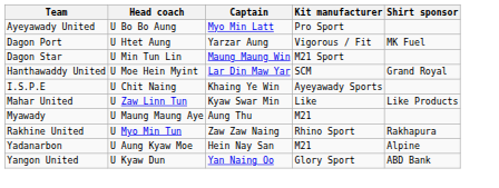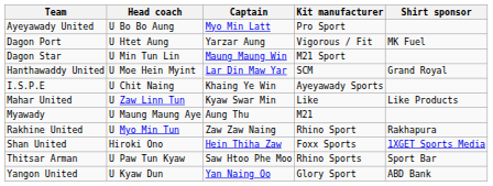 <table class="wikitable sortable" style="text-align: left;">
 <tr>
 <th>Team</th>
 <th>Head coach</th>
 <th>Captain</th>
 <th>Kit manufacturer</th>
 <th>Shirt sponsor</th>
 </tr>
 <tr>
 <td>Ayeyawady United</td>
 <td> U Bo Bo Aung</td>
 <td> <a href='#'>Myo Min Latt</a></td>
 <td> Pro Sport</td>
 <td></td>
 </tr>
 <tr>
 <td>Dagon Port</td>
 <td> U Htet Aung</td>
 <td> Yarzar Aung</td>
 <td> Vigorous /  Fit</td>
 <td> MK Fuel</td>
 </tr>
 <tr>
 <td>Dagon Star</td>
 <td> U Min Tun Lin</td>
 <td> <a href='#'>Maung Maung Win</a></td>
 <td> M21 Sport</td>
 <td></td>
 </tr>
 <tr>
 <td>Hanthawaddy United</td>
 <td> U Moe Hein Myint</td>
 <td> <a href='#'>Lar Din Maw Yar</a></td>
 <td> SCM</td>
 <td> Grand Royal</td>
 </tr>
 <tr>
 <td>I.S.P.E</td>
 <td> U Chit Naing</td>
 <td> Khaing Ye Win</td>
 <td> Ayeyawady Sports</td>
 <td></td>
 </tr>
 <tr>
 <td>Mahar United</td>
 <td> U <a href='#'>Zaw Linn Tun</a></td>
 <td> Kyaw Swar Min</td>
 <td> Like</td>
 <td> Like Products</td>
 </tr>
 <tr>
 <td>Myawady</td>
 <td> U Maung Maung Aye</td>
 <td> Aung Thu</td>
 <td> M21</td>
 <td></td>
 </tr>
 <tr>
 <td>Rakhine United</td>
 <td> U <a href='#'>Myo Min Tun</a></td>
 <td> Zaw Zaw Naing</td>
 <td> Rhino Sport</td>
 <td> Rakhapura</td>
 </tr>
 <tr>
-<td>Yadanarbon</td>
-<td> U Aung Kyaw Moe</td>
-<td> Hein Nay San</td>
-<td> M21</td>
-<td> Alpine</td>
+<td>Shan United</td>
+<td> Hiroki Ono</td>
+<td> <a href='#'>Hein Thiha Zaw</a></td>
+<td> Foxx Sports</td>
+<td> <a href='#'>1XGET Sports Media</a></td>
+</tr>
+<tr>
+<td>Thitsar Arman</td>
+<td> U Paw Tun Kyaw</td>
+<td> Saw Htoo Phe Moo</td>
+<td> Rhino Sports</td>
+<td> Sport Bar</td>
 </tr>
 <tr>
 <td>Yangon United</td>
 <td> U Kyaw Dun</td>
 <td> <a href='#'>Yan Naing Oo</a></td>
 <td> Glory Sport</td>
 <td> ABD Bank</td>
 </tr>
 </table>
